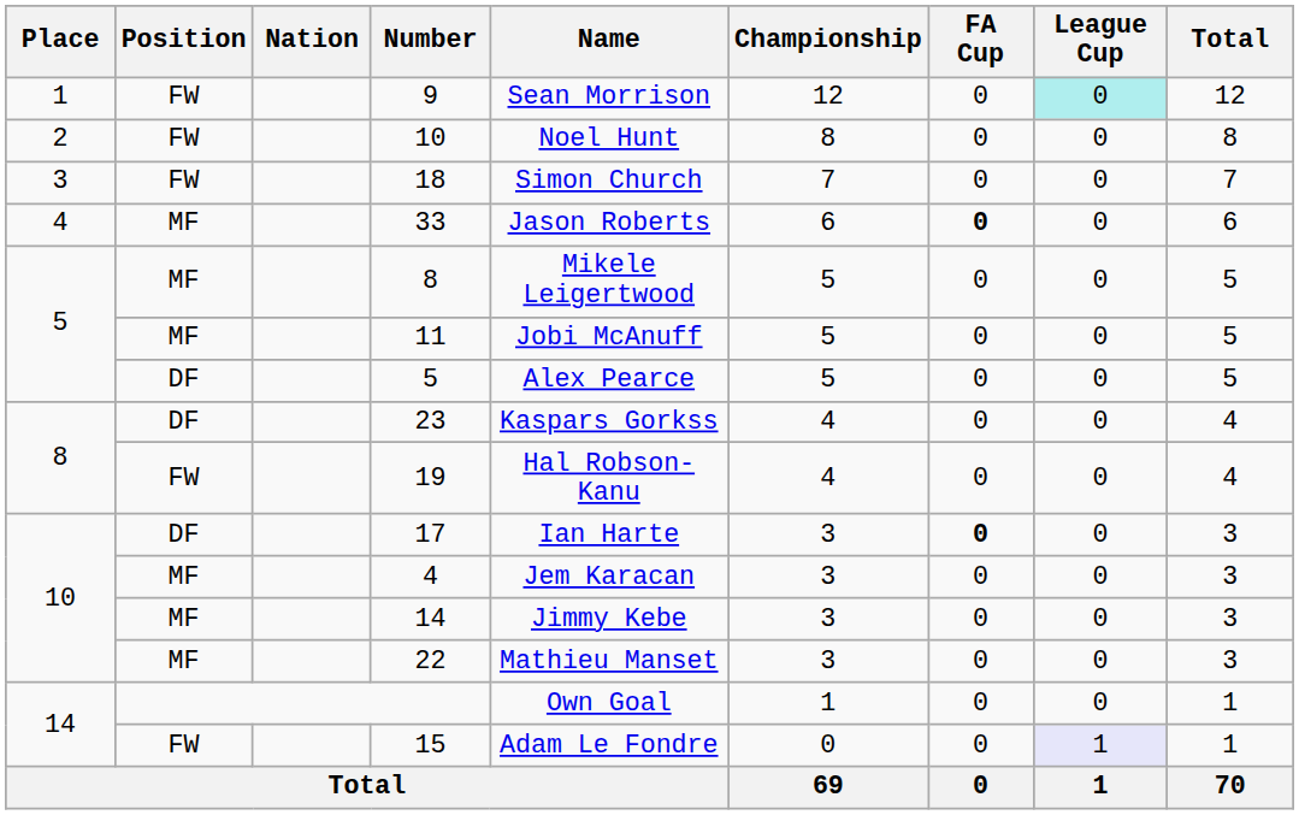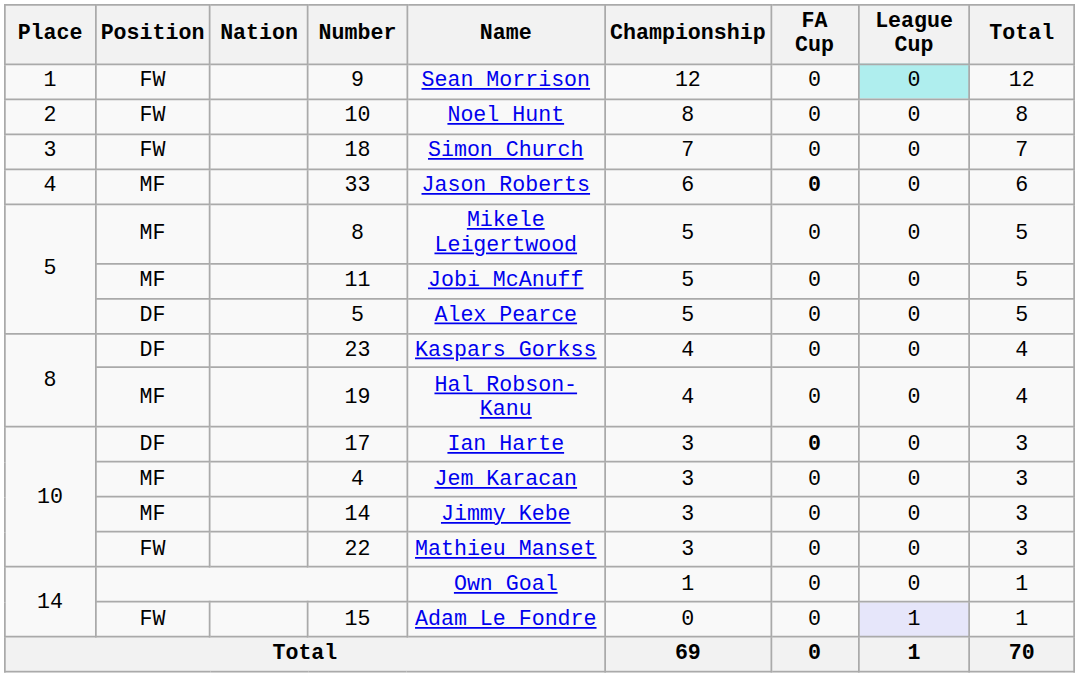 <table class="wikitable" style="font-size: 95%; text-align: center;">
 <tr>
 <th width=60>Place</th>
 <th width=60>Position</th>
 <th width=60>Nation</th>
 <th width=60>Number</th>
 <th width=150>Name</th>
 <th width=80>Championship</th>
 <th width=80>FA Cup</th>
 <th width=80>League Cup</th>
 <th width=80>Total</th>
 </tr>
 <tr>
 <td>1</td>
 <td>FW</td>
 <td></td>
 <td>9</td>
 <td><a href='#'>Sean Morrison</a></td>
 <td>12</td>
 <td>0</td>
 <td style="background: paleturquoise;">0</td>
 <td>12</td>
 </tr>
 <tr>
 <td>2</td>
 <td>FW</td>
 <td></td>
 <td>10</td>
 <td><a href='#'>Noel Hunt</a></td>
 <td>8</td>
 <td>0</td>
 <td>0</td>
 <td>8</td>
 </tr>
 <tr>
 <td>3</td>
 <td>FW</td>
 <td></td>
 <td>18</td>
 <td><a href='#'>Simon Church</a></td>
 <td>7</td>
 <td>0</td>
 <td>0</td>
 <td>7</td>
 </tr>
 <tr>
 <td>4</td>
 <td>MF</td>
 <td></td>
 <td>33</td>
 <td><a href='#'>Jason Roberts</a></td>
 <td>6</td>
 <td><strong>0</strong></td>
 <td>0</td>
 <td>6</td>
 </tr>
 <tr>
 <td rowspan=3>5</td>
 <td>MF</td>
 <td></td>
 <td>8</td>
 <td><a href='#'>Mikele Leigertwood</a></td>
 <td>5</td>
 <td>0</td>
 <td>0</td>
 <td>5</td>
 </tr>
 <tr>
 <td>MF</td>
 <td></td>
 <td>11</td>
 <td><a href='#'>Jobi McAnuff</a></td>
 <td>5</td>
 <td>0</td>
 <td>0</td>
 <td>5</td>
 </tr>
 <tr>
 <td>DF</td>
 <td></td>
 <td>5</td>
 <td><a href='#'>Alex Pearce</a></td>
 <td>5</td>
 <td>0</td>
 <td>0</td>
 <td>5</td>
 </tr>
 <tr>
 <td rowspan=2>8</td>
 <td>DF</td>
 <td></td>
 <td>23</td>
 <td><a href='#'>Kaspars Gorkss</a></td>
 <td>4</td>
 <td>0</td>
 <td>0</td>
 <td>4</td>
 </tr>
 <tr>
-<td>FW</td>
+<td>MF</td>
 <td></td>
 <td>19</td>
 <td><a href='#'>Hal Robson-Kanu</a></td>
 <td>4</td>
 <td>0</td>
 <td>0</td>
 <td>4</td>
 </tr>
 <tr>
 <td rowspan=4>10</td>
 <td>DF</td>
 <td></td>
 <td>17</td>
 <td><a href='#'>Ian Harte</a></td>
 <td>3</td>
 <td><strong>0</strong></td>
 <td>0</td>
 <td>3</td>
 </tr>
 <tr>
 <td>MF</td>
 <td></td>
 <td>4</td>
 <td><a href='#'>Jem Karacan</a></td>
 <td>3</td>
 <td>0</td>
 <td>0</td>
 <td>3</td>
 </tr>
 <tr>
 <td>MF</td>
 <td></td>
 <td>14</td>
 <td><a href='#'>Jimmy Kebe</a></td>
 <td>3</td>
 <td>0</td>
 <td>0</td>
 <td>3</td>
 </tr>
 <tr>
-<td>MF</td>
+<td>FW</td>
 <td></td>
 <td>22</td>
 <td><a href='#'>Mathieu Manset</a></td>
 <td>3</td>
 <td>0</td>
 <td>0</td>
 <td>3</td>
 </tr>
 <tr>
 <td rowspan=2>14</td>
 <td colspan=3></td>
 <td><a href='#'>Own Goal</a></td>
 <td>1</td>
 <td>0</td>
 <td>0</td>
 <td>1</td>
 </tr>
 <tr>
 <td>FW</td>
 <td></td>
 <td>15</td>
 <td><a href='#'>Adam Le Fondre</a></td>
 <td>0</td>
 <td>0</td>
 <td style="background: lavender;">1</td>
 <td>1</td>
 </tr>
 <tr>
 <th colspan=5>Total</th>
 <th>69</th>
 <th>0</th>
 <th>1</th>
 <th>70</th>
 </tr>
 </table>
